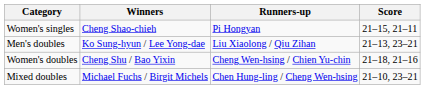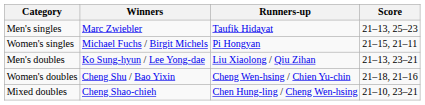 <table class=wikitable style="white-space:nowrap;">
 <tr>
 <th>Category</th>
 <th>Winners</th>
 <th>Runners-up</th>
 <th>Score</th>
 </tr>
 <tr>
+<td>Men's singles</td>
+<td> <a href='#'>Marc Zwiebler</a></td>
+<td> <a href='#'>Taufik Hidayat</a></td>
+<td>21–13, 25–23</td>
+</tr>
+<tr>
 <td>Women's singles</td>
-<td> <a href='#'>Cheng Shao-chieh</a></td>
+<td> <a href='#'>Michael Fuchs</a> / <a href='#'>Birgit Michels</a></td>
 <td> <a href='#'>Pi Hongyan</a></td>
 <td>21–15, 21–11</td>
 </tr>
 <tr>
 <td>Men's doubles</td>
 <td> <a href='#'>Ko Sung-hyun</a> / <a href='#'>Lee Yong-dae</a></td>
 <td> <a href='#'>Liu Xiaolong</a> / <a href='#'>Qiu Zihan</a></td>
 <td>21–13, 23–21</td>
 </tr>
 <tr>
 <td>Women's doubles</td>
 <td> <a href='#'>Cheng Shu</a> / <a href='#'>Bao Yixin</a></td>
 <td> <a href='#'>Cheng Wen-hsing</a> / <a href='#'>Chien Yu-chin</a></td>
 <td>21–18, 21–16</td>
 </tr>
 <tr>
 <td>Mixed doubles</td>
-<td> <a href='#'>Michael Fuchs</a> / <a href='#'>Birgit Michels</a></td>
+<td> <a href='#'>Cheng Shao-chieh</a></td>
 <td> <a href='#'>Chen Hung-ling</a> / <a href='#'>Cheng Wen-hsing</a></td>
 <td>21–10, 23–21</td>
 </tr>
 </table>
